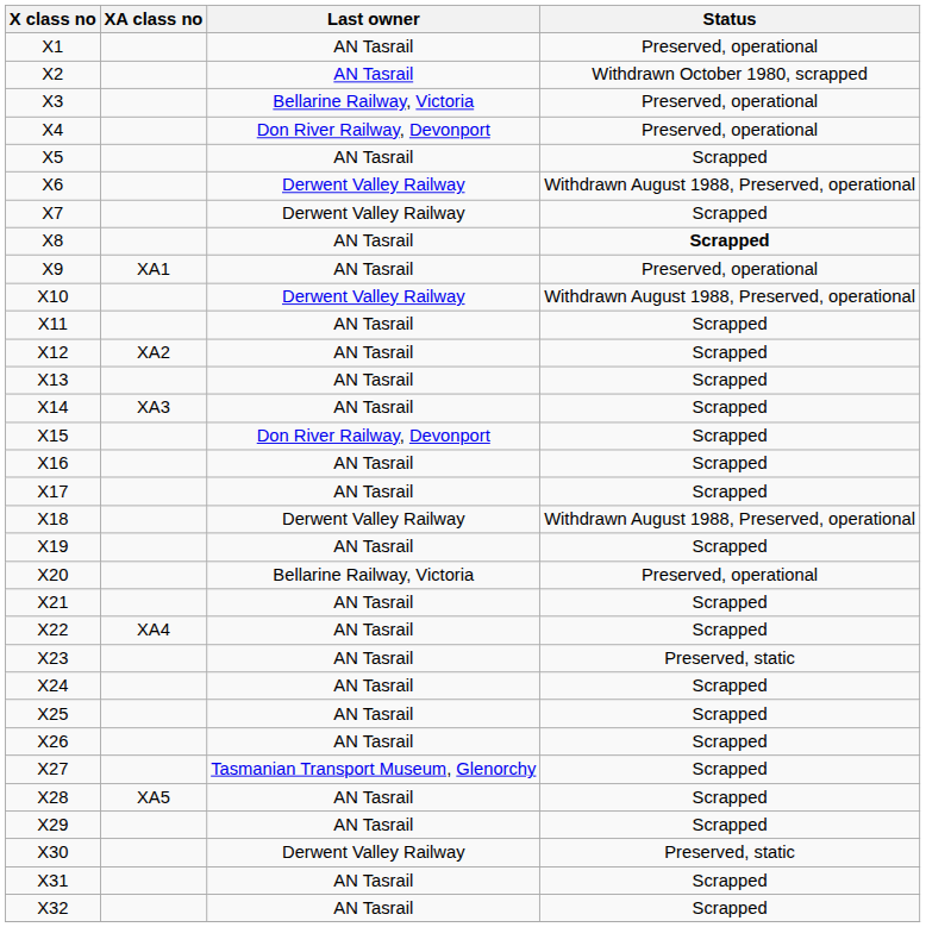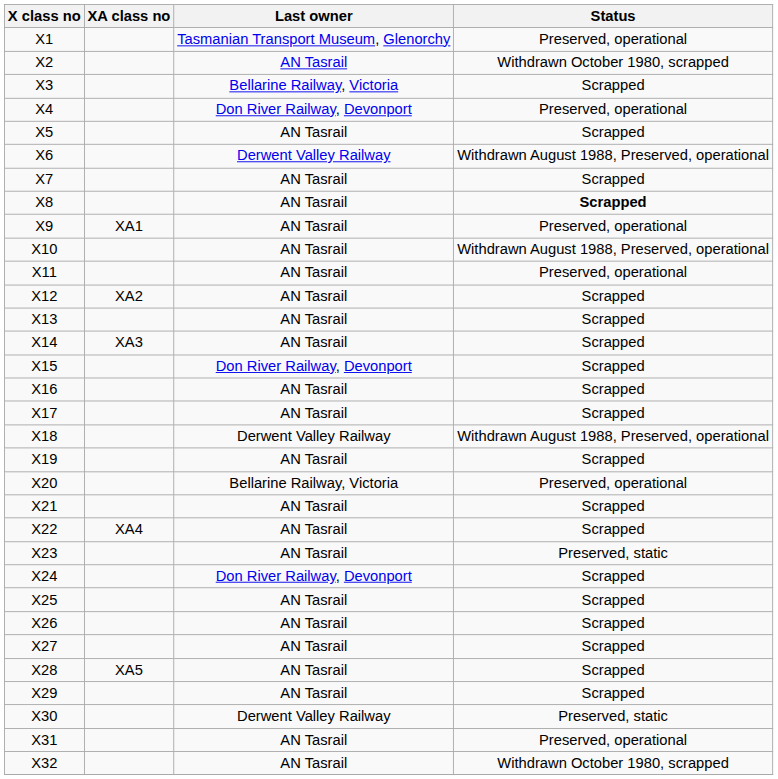 <table class="wikitable sortable" style=text-align:center>
 <tr>
 <th>X class no</th>
 <th>XA class no</th>
 <th>Last owner</th>
 <th>Status</th>
 </tr>
 <tr>
 <td>X1</td>
 <td></td>
-<td>AN Tasrail</td>
+<td><a href='#'>Tasmanian Transport Museum</a>, <a href='#'>Glenorchy</a></td>
 <td>Preserved, operational</td>
 </tr>
 <tr>
 <td>X2</td>
 <td></td>
 <td><a href='#'>AN Tasrail</a></td>
 <td>Withdrawn October 1980, scrapped</td>
 </tr>
 <tr>
 <td>X3</td>
 <td></td>
 <td><a href='#'>Bellarine Railway</a>, <a href='#'>Victoria</a></td>
-<td>Preserved, operational</td>
+<td>Scrapped</td>
 </tr>
 <tr>
 <td>X4</td>
 <td></td>
 <td><a href='#'>Don River Railway</a>, <a href='#'>Devonport</a></td>
 <td>Preserved, operational</td>
 </tr>
 <tr>
 <td>X5</td>
 <td></td>
 <td>AN Tasrail</td>
 <td>Scrapped</td>
 </tr>
 <tr>
 <td>X6</td>
 <td></td>
 <td><a href='#'>Derwent Valley Railway</a></td>
 <td>Withdrawn August 1988, Preserved, operational</td>
 </tr>
 <tr>
 <td>X7</td>
 <td></td>
-<td>Derwent Valley Railway</td>
+<td>AN Tasrail</td>
 <td>Scrapped</td>
 </tr>
 <tr>
 <td>X8</td>
 <td></td>
 <td>AN Tasrail</td>
 <td><strong>Scrapped</strong></td>
 </tr>
 <tr>
 <td>X9</td>
 <td>XA1</td>
 <td>AN Tasrail</td>
 <td>Preserved, operational</td>
 </tr>
 <tr>
 <td>X10</td>
 <td></td>
-<td><a href='#'>Derwent Valley Railway</a></td>
+<td>AN Tasrail</td>
 <td>Withdrawn August 1988, Preserved, operational</td>
 </tr>
 <tr>
 <td>X11</td>
 <td></td>
 <td>AN Tasrail</td>
-<td>Scrapped</td>
+<td>Preserved, operational</td>
 </tr>
 <tr>
 <td>X12</td>
 <td>XA2</td>
 <td>AN Tasrail</td>
 <td>Scrapped</td>
 </tr>
 <tr>
 <td>X13</td>
 <td></td>
 <td>AN Tasrail</td>
 <td>Scrapped</td>
 </tr>
 <tr>
 <td>X14</td>
 <td>XA3</td>
 <td>AN Tasrail</td>
 <td>Scrapped</td>
 </tr>
 <tr>
 <td>X15</td>
 <td></td>
 <td><a href='#'>Don River Railway</a>, <a href='#'>Devonport</a></td>
 <td>Scrapped</td>
 </tr>
 <tr>
 <td>X16</td>
 <td></td>
 <td>AN Tasrail</td>
 <td>Scrapped</td>
 </tr>
 <tr>
 <td>X17</td>
 <td></td>
 <td>AN Tasrail</td>
 <td>Scrapped</td>
 </tr>
 <tr>
 <td>X18</td>
 <td></td>
 <td>Derwent Valley Railway</td>
 <td>Withdrawn August 1988, Preserved, operational</td>
 </tr>
 <tr>
 <td>X19</td>
 <td></td>
 <td>AN Tasrail</td>
 <td>Scrapped</td>
 </tr>
 <tr>
 <td>X20</td>
 <td></td>
 <td>Bellarine Railway, Victoria</td>
 <td>Preserved, operational</td>
 </tr>
 <tr>
 <td>X21</td>
 <td></td>
 <td>AN Tasrail</td>
 <td>Scrapped</td>
 </tr>
 <tr>
 <td>X22</td>
 <td>XA4</td>
 <td>AN Tasrail</td>
 <td>Scrapped</td>
 </tr>
 <tr>
 <td>X23</td>
 <td></td>
 <td>AN Tasrail</td>
 <td>Preserved, static</td>
 </tr>
 <tr>
 <td>X24</td>
 <td></td>
-<td>AN Tasrail</td>
+<td><a href='#'>Don River Railway</a>, <a href='#'>Devonport</a></td>
 <td>Scrapped</td>
 </tr>
 <tr>
 <td>X25</td>
 <td></td>
 <td>AN Tasrail</td>
 <td>Scrapped</td>
 </tr>
 <tr>
 <td>X26</td>
 <td></td>
 <td>AN Tasrail</td>
 <td>Scrapped</td>
 </tr>
 <tr>
 <td>X27</td>
 <td></td>
-<td><a href='#'>Tasmanian Transport Museum</a>, <a href='#'>Glenorchy</a></td>
+<td>AN Tasrail</td>
 <td>Scrapped</td>
 </tr>
 <tr>
 <td>X28</td>
 <td>XA5</td>
 <td>AN Tasrail</td>
 <td>Scrapped</td>
 </tr>
 <tr>
 <td>X29</td>
 <td></td>
 <td>AN Tasrail</td>
 <td>Scrapped</td>
 </tr>
 <tr>
 <td>X30</td>
 <td></td>
 <td>Derwent Valley Railway</td>
 <td>Preserved, static</td>
 </tr>
 <tr>
 <td>X31</td>
 <td></td>
 <td>AN Tasrail</td>
-<td>Scrapped</td>
+<td>Preserved, operational</td>
 </tr>
 <tr>
 <td>X32</td>
 <td></td>
 <td>AN Tasrail</td>
-<td>Scrapped</td>
+<td>Withdrawn October 1980, scrapped</td>
 </tr>
 <tr>
 </tr>
 </table>
